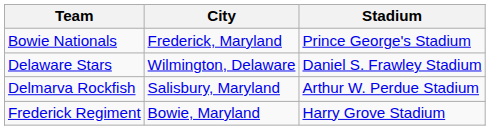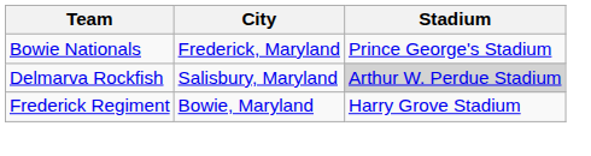 <table class="wikitable">
 <tr>
 <th>Team</th>
 <th>City</th>
 <th>Stadium</th>
 </tr>
 <tr>
 <td><a href='#'>Bowie Nationals</a></td>
 <td><a href='#'>Frederick, Maryland</a></td>
 <td><a href='#'>Prince George's Stadium</a></td>
 </tr>
 <tr>
-<td><a href='#'>Delaware Stars</a></td>
-<td><a href='#'>Wilmington, Delaware</a></td>
-<td><a href='#'>Daniel S. Frawley Stadium</a></td>
-</tr>
-<tr>
 <td><a href='#'>Delmarva Rockfish</a></td>
 <td><a href='#'>Salisbury, Maryland</a></td>
-<td><a href='#'>Arthur W. Perdue Stadium</a></td>
+<td style="background: lightgrey;"><a href='#'>Arthur W. Perdue Stadium</a></td>
 </tr>
 <tr>
 <td><a href='#'>Frederick Regiment</a></td>
 <td><a href='#'>Bowie, Maryland</a></td>
 <td><a href='#'>Harry Grove Stadium</a></td>
 </tr>
 </table>
